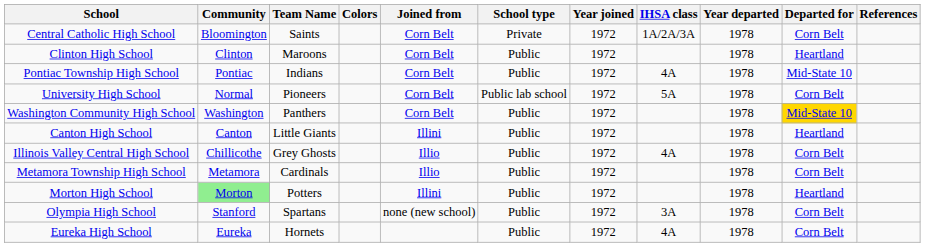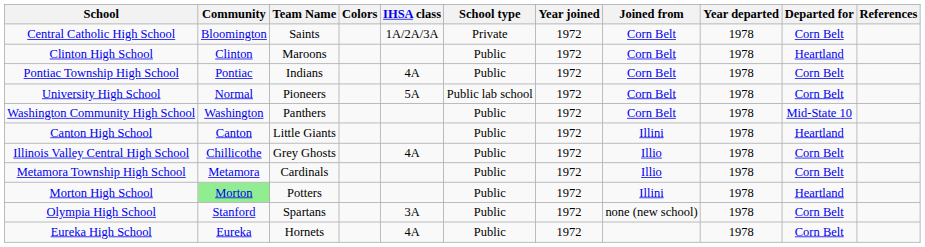 <table class="wikitable sortable" style="text-align:center;">
 <tr>
 <th>School</th>
 <th>Community</th>
 <th>Team Name</th>
 <th>Colors</th>
-<th>Joined from</th>
+<th><a href='#'>IHSA</a> class</th>
 <th>School type</th>
 <th>Year joined</th>
-<th><a href='#'>IHSA</a> class</th>
+<th>Joined from</th>
 <th>Year departed</th>
 <th>Departed for</th>
 <th>References</th>
 </tr>
 <tr>
 <td><a href='#'>Central Catholic High School</a></td>
 <td><a href='#'>Bloomington</a></td>
 <td>Saints</td>
 <td>  </td>
-<td><a href='#'>Corn Belt</a></td>
+<td>1A/2A/3A</td>
 <td>Private</td>
 <td>1972</td>
-<td>1A/2A/3A</td>
+<td><a href='#'>Corn Belt</a></td>
 <td>1978</td>
 <td><a href='#'>Corn Belt</a></td>
 <td></td>
 </tr>
 <tr>
 <td><a href='#'>Clinton High School</a></td>
 <td><a href='#'>Clinton</a></td>
 <td>Maroons</td>
 <td> </td>
-<td><a href='#'>Corn Belt</a></td>
+<td></td>
 <td>Public</td>
 <td>1972</td>
-<td></td>
+<td><a href='#'>Corn Belt</a></td>
 <td>1978</td>
 <td><a href='#'>Heartland</a></td>
 <td></td>
 </tr>
 <tr>
 <td><a href='#'>Pontiac Township High School</a></td>
 <td><a href='#'>Pontiac</a></td>
 <td>Indians</td>
 <td> </td>
-<td><a href='#'>Corn Belt</a></td>
+<td>4A</td>
 <td>Public</td>
 <td>1972</td>
-<td>4A</td>
+<td><a href='#'>Corn Belt</a></td>
 <td>1978</td>
-<td><a href='#'>Mid-State 10</a></td>
+<td><a href='#'>Corn Belt</a></td>
 <td></td>
 </tr>
 <tr>
 <td><a href='#'>University High School</a></td>
 <td><a href='#'>Normal</a></td>
 <td>Pioneers</td>
 <td> </td>
-<td><a href='#'>Corn Belt</a></td>
+<td>5A</td>
 <td>Public lab school</td>
 <td>1972</td>
-<td>5A</td>
+<td><a href='#'>Corn Belt</a></td>
 <td>1978</td>
 <td><a href='#'>Corn Belt</a></td>
 <td></td>
 </tr>
 <tr>
 <td><a href='#'>Washington Community High School</a></td>
 <td><a href='#'>Washington</a></td>
 <td>Panthers</td>
 <td> </td>
-<td><a href='#'>Corn Belt</a></td>
+<td></td>
 <td>Public</td>
 <td>1972</td>
-<td></td>
+<td><a href='#'>Corn Belt</a></td>
 <td>1978</td>
-<td style="background: gold;"><a href='#'>Mid-State 10</a></td>
+<td><a href='#'>Mid-State 10</a></td>
 <td></td>
 </tr>
 <tr>
 <td><a href='#'>Canton High School</a></td>
 <td><a href='#'>Canton</a></td>
 <td>Little Giants</td>
 <td> </td>
-<td><a href='#'>Illini</a></td>
+<td></td>
 <td>Public</td>
 <td>1972</td>
-<td></td>
+<td><a href='#'>Illini</a></td>
 <td>1978</td>
 <td><a href='#'>Heartland</a></td>
 <td></td>
 </tr>
 <tr>
 <td><a href='#'>Illinois Valley Central High School</a></td>
 <td><a href='#'>Chillicothe</a></td>
 <td>Grey Ghosts</td>
 <td> </td>
-<td><a href='#'>Illio</a></td>
+<td>4A</td>
 <td>Public</td>
 <td>1972</td>
-<td>4A</td>
+<td><a href='#'>Illio</a></td>
 <td>1978</td>
 <td><a href='#'>Corn Belt</a></td>
 <td></td>
 </tr>
 <tr>
 <td><a href='#'>Metamora Township High School</a></td>
 <td><a href='#'>Metamora</a></td>
 <td>Cardinals</td>
 <td> </td>
-<td><a href='#'>Illio</a></td>
+<td></td>
 <td>Public</td>
 <td>1972</td>
-<td></td>
+<td><a href='#'>Illio</a></td>
 <td>1978</td>
 <td><a href='#'>Corn Belt</a></td>
 <td></td>
 </tr>
 <tr>
 <td><a href='#'>Morton High School</a></td>
 <td style="background: lightgreen;"><a href='#'>Morton</a></td>
 <td>Potters</td>
 <td> </td>
-<td><a href='#'>Illini</a></td>
+<td></td>
 <td>Public</td>
 <td>1972</td>
-<td></td>
+<td><a href='#'>Illini</a></td>
 <td>1978</td>
 <td><a href='#'>Heartland</a></td>
 <td></td>
 </tr>
 <tr>
 <td><a href='#'>Olympia High School</a></td>
 <td><a href='#'>Stanford</a></td>
 <td>Spartans</td>
 <td>  </td>
-<td>none (new school)</td>
+<td>3A</td>
 <td>Public</td>
 <td>1972</td>
-<td>3A</td>
+<td>none (new school)</td>
 <td>1978</td>
 <td><a href='#'>Corn Belt</a></td>
 <td></td>
 </tr>
 <tr>
 <td><a href='#'>Eureka High School</a></td>
 <td><a href='#'>Eureka</a></td>
 <td>Hornets</td>
 <td> </td>
-<td></td>
+<td>4A</td>
 <td>Public</td>
 <td>1972</td>
-<td>4A</td>
+<td></td>
 <td>1978</td>
 <td><a href='#'>Corn Belt</a></td>
 <td></td>
 </tr>
 </table>
